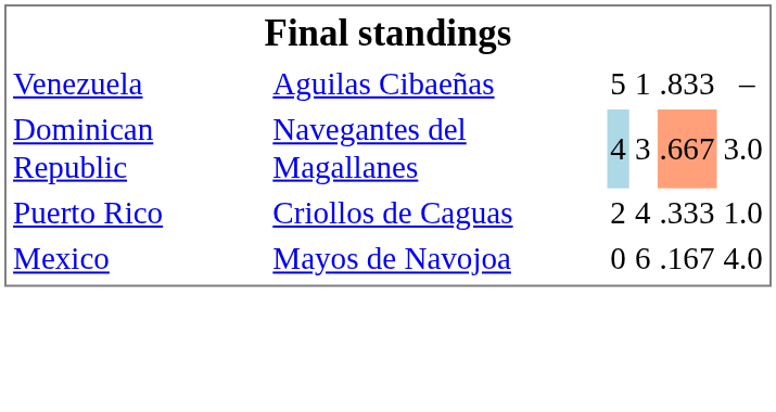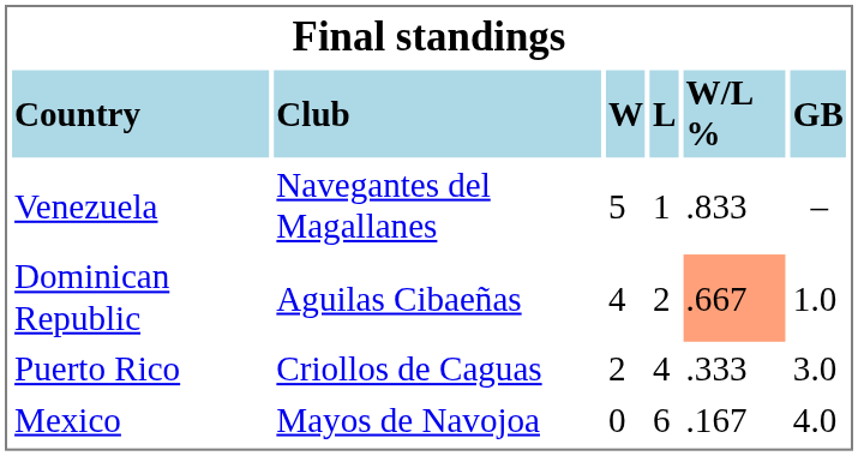 <table cellpadding="1"  style="width:350px; font-size:90%; border:1px solid gray;">
 <tr style="text-align:center; font-size:larger;">
 <td colspan=6><strong>Final standings</strong></td>
 </tr>
+<tr style="background:lightblue;">
+<td><strong>Country</strong></td>
+<td><strong>Club</strong></td>
+<td><strong>W</strong></td>
+<td><strong>L</strong></td>
+<td><strong>W/L %</strong></td>
+<td><strong>GB</strong></td>
+</tr>
 <tr>
 <td> <a href='#'>Venezuela</a></td>
-<td><a href='#'>Aguilas Cibaeñas</a></td>
+<td><a href='#'>Navegantes del Magallanes</a></td>
 <td>5</td>
 <td>1</td>
 <td>.833</td>
 <td>  –</td>
 </tr>
 <tr>
 <td> <a href='#'>Dominican Republic</a></td>
-<td><a href='#'>Navegantes del Magallanes</a></td>
-<td style="background: lightblue;">4</td>
-<td>3</td>
+<td><a href='#'>Aguilas Cibaeñas</a></td>
+<td>4</td>
+<td>2</td>
 <td style="background: lightsalmon;">.667</td>
-<td>3.0</td>
+<td>1.0</td>
 </tr>
 <tr>
 <td> <a href='#'>Puerto Rico</a></td>
 <td><a href='#'>Criollos de Caguas</a></td>
 <td>2</td>
 <td>4</td>
 <td>.333</td>
-<td>1.0</td>
+<td>3.0</td>
 </tr>
 <tr>
 <td> <a href='#'>Mexico</a></td>
 <td><a href='#'>Mayos de Navojoa</a></td>
 <td>0</td>
 <td>6</td>
 <td>.167</td>
 <td>4.0</td>
 </tr>
 </table>
